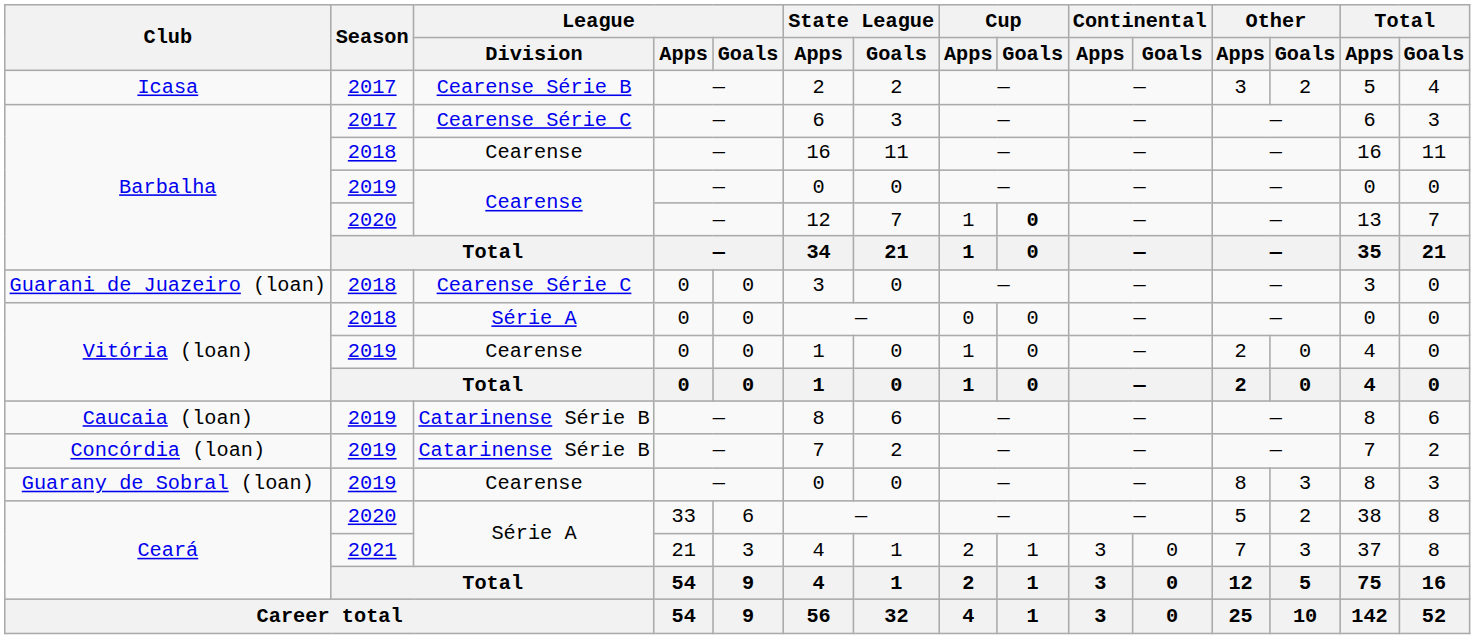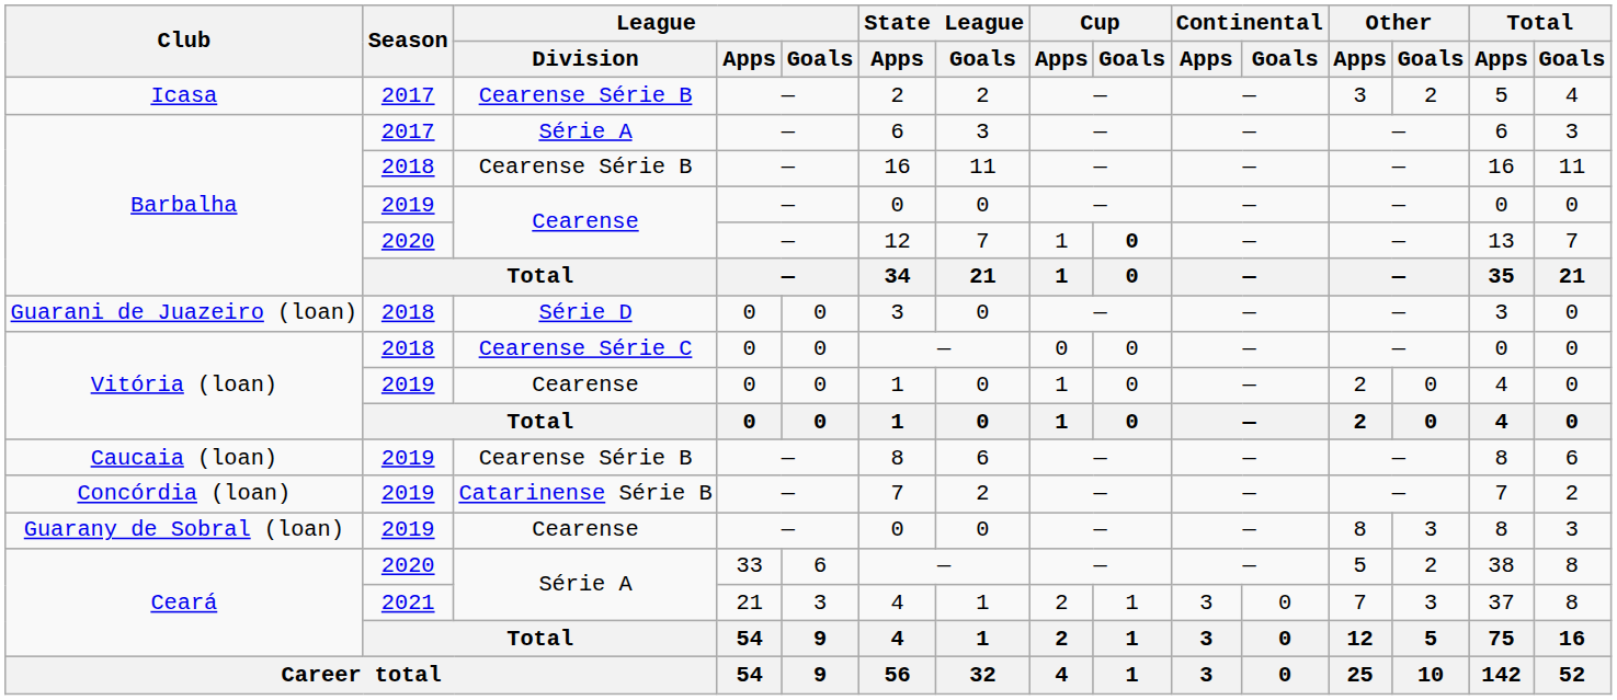 <table class="wikitable" style="text-align: center;">
 <tr>
 <th rowspan="2">Club</th>
 <th rowspan="2">Season</th>
 <th colspan="3">League</th>
 <th colspan="2">State League</th>
 <th colspan="2">Cup</th>
 <th colspan="2">Continental</th>
 <th colspan="2">Other</th>
 <th colspan="2">Total</th>
 </tr>
 <tr>
 <th>Division</th>
 <th>Apps</th>
 <th>Goals</th>
 <th>Apps</th>
 <th>Goals</th>
 <th>Apps</th>
 <th>Goals</th>
 <th>Apps</th>
 <th>Goals</th>
 <th>Apps</th>
 <th>Goals</th>
 <th>Apps</th>
 <th>Goals</th>
 </tr>
 <tr>
 <td valign="center"><a href='#'>Icasa</a></td>
 <td><a href='#'>2017</a></td>
 <td><a href='#'>Cearense Série B</a></td>
 <td colspan="2">—</td>
 <td>2</td>
 <td>2</td>
 <td colspan="2">—</td>
 <td colspan="2">—</td>
 <td>3</td>
 <td>2</td>
 <td>5</td>
 <td>4</td>
 </tr>
 <tr>
 <td rowspan="5" valign="center"><a href='#'>Barbalha</a></td>
 <td><a href='#'>2017</a></td>
-<td><a href='#'>Cearense Série C</a></td>
+<td><a href='#'>Série A</a></td>
 <td colspan="2">—</td>
 <td>6</td>
 <td>3</td>
 <td colspan="2">—</td>
 <td colspan="2">—</td>
 <td colspan="2">—</td>
 <td>6</td>
 <td>3</td>
 </tr>
 <tr>
 <td><a href='#'>2018</a></td>
-<td>Cearense</td>
+<td>Cearense Série B</td>
 <td colspan="2">—</td>
 <td>16</td>
 <td>11</td>
 <td colspan="2">—</td>
 <td colspan="2">—</td>
 <td colspan="2">—</td>
 <td>16</td>
 <td>11</td>
 </tr>
 <tr>
 <td><a href='#'>2019</a></td>
 <td rowspan="2"><a href='#'>Cearense</a></td>
 <td colspan="2">—</td>
 <td>0</td>
 <td>0</td>
 <td colspan="2">—</td>
 <td colspan="2">—</td>
 <td colspan="2">—</td>
 <td>0</td>
 <td>0</td>
 </tr>
 <tr>
 <td><a href='#'>2020</a></td>
 <td colspan="2">—</td>
 <td>12</td>
 <td>7</td>
 <td>1</td>
 <td><strong>0</strong></td>
 <td colspan="2">—</td>
 <td colspan="2">—</td>
 <td>13</td>
 <td>7</td>
 </tr>
 <tr>
 <th colspan="2">Total</th>
 <th colspan="2">—</th>
 <th>34</th>
 <th>21</th>
 <th>1</th>
 <th>0</th>
 <th colspan="2">—</th>
 <th colspan="2">—</th>
 <th>35</th>
 <th>21</th>
 </tr>
 <tr>
 <td valign="center"><a href='#'>Guarani de Juazeiro</a> (loan)</td>
 <td><a href='#'>2018</a></td>
-<td><a href='#'>Cearense Série C</a></td>
+<td><a href='#'>Série D</a></td>
 <td>0</td>
 <td>0</td>
 <td>3</td>
 <td>0</td>
 <td colspan="2">—</td>
 <td colspan="2">—</td>
 <td colspan="2">—</td>
 <td>3</td>
 <td>0</td>
 </tr>
 <tr>
 <td rowspan="3" valign="center"><a href='#'>Vitória</a> (loan)</td>
 <td><a href='#'>2018</a></td>
-<td><a href='#'>Série A</a></td>
+<td><a href='#'>Cearense Série C</a></td>
 <td>0</td>
 <td>0</td>
 <td colspan="2">—</td>
 <td>0</td>
 <td>0</td>
 <td colspan="2">—</td>
 <td colspan="2">—</td>
 <td>0</td>
 <td>0</td>
 </tr>
 <tr>
 <td><a href='#'>2019</a></td>
 <td>Cearense</td>
 <td>0</td>
 <td>0</td>
 <td>1</td>
 <td>0</td>
 <td>1</td>
 <td>0</td>
 <td colspan="2">—</td>
 <td>2</td>
 <td>0</td>
 <td>4</td>
 <td>0</td>
 </tr>
 <tr>
 <th colspan="2">Total</th>
 <th>0</th>
 <th>0</th>
 <th>1</th>
 <th>0</th>
 <th>1</th>
 <th>0</th>
 <th colspan="2">—</th>
 <th>2</th>
 <th>0</th>
 <th>4</th>
 <th>0</th>
 </tr>
 <tr>
 <td valign="center"><a href='#'>Caucaia</a> (loan)</td>
 <td><a href='#'>2019</a></td>
-<td><a href='#'>Catarinense</a> Série B</td>
+<td>Cearense Série B</td>
 <td colspan="2">—</td>
 <td>8</td>
 <td>6</td>
 <td colspan="2">—</td>
 <td colspan="2">—</td>
 <td colspan="2">—</td>
 <td>8</td>
 <td>6</td>
 </tr>
 <tr>
 <td valign="center"><a href='#'>Concórdia</a> (loan)</td>
 <td><a href='#'>2019</a></td>
 <td><a href='#'>Catarinense</a> Série B</td>
 <td colspan="2">—</td>
 <td>7</td>
 <td>2</td>
 <td colspan="2">—</td>
 <td colspan="2">—</td>
 <td colspan="2">—</td>
 <td>7</td>
 <td>2</td>
 </tr>
 <tr>
 <td valign="center"><a href='#'>Guarany de Sobral</a> (loan)</td>
 <td><a href='#'>2019</a></td>
 <td>Cearense</td>
 <td colspan="2">—</td>
 <td>0</td>
 <td>0</td>
 <td colspan="2">—</td>
 <td colspan="2">—</td>
 <td>8</td>
 <td>3</td>
 <td>8</td>
 <td>3</td>
 </tr>
 <tr>
 <td rowspan="3" valign="center"><a href='#'>Ceará</a></td>
 <td><a href='#'>2020</a></td>
 <td rowspan="2">Série A</td>
 <td>33</td>
 <td>6</td>
 <td colspan="2">—</td>
 <td colspan="2">—</td>
 <td colspan="2">—</td>
 <td>5</td>
 <td>2</td>
 <td>38</td>
 <td>8</td>
 </tr>
 <tr>
 <td><a href='#'>2021</a></td>
 <td>21</td>
 <td>3</td>
 <td>4</td>
 <td>1</td>
 <td>2</td>
 <td>1</td>
 <td>3</td>
 <td>0</td>
 <td>7</td>
 <td>3</td>
 <td>37</td>
 <td>8</td>
 </tr>
 <tr>
 <th colspan="2">Total</th>
 <th>54</th>
 <th>9</th>
 <th>4</th>
 <th>1</th>
 <th>2</th>
 <th>1</th>
 <th>3</th>
 <th>0</th>
 <th>12</th>
 <th>5</th>
 <th>75</th>
 <th>16</th>
 </tr>
 <tr>
 <th colspan="3"><strong>Career total</strong></th>
 <th>54</th>
 <th>9</th>
 <th>56</th>
 <th>32</th>
 <th>4</th>
 <th>1</th>
 <th>3</th>
 <th>0</th>
 <th>25</th>
 <th>10</th>
 <th>142</th>
 <th>52</th>
 </tr>
 </table>
